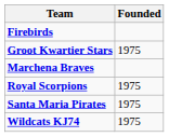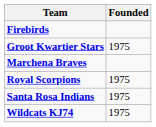 <table class="wikitable">
 <tr>
 <th>Team</th>
 <th>Founded</th>
 </tr>
 <tr>
 <td><strong><a href='#'>Firebirds</a></strong></td>
 <td></td>
 </tr>
 <tr>
 <td><strong><a href='#'>Groot Kwartier Stars</a></strong></td>
 <td>1975</td>
 </tr>
 <tr>
 <td><strong><a href='#'>Marchena Braves</a></strong></td>
 <td></td>
 </tr>
 <tr>
 <td><strong><a href='#'>Royal Scorpions</a></strong></td>
 <td>1975</td>
 </tr>
 <tr>
-<td><strong><a href='#'>Santa Maria Pirates</a></strong></td>
+<td><strong><a href='#'>Santa Rosa Indians</a></strong></td>
 <td>1975</td>
 </tr>
 <tr>
 <td><strong><a href='#'>Wildcats KJ74</a></strong></td>
 <td>1975</td>
 </tr>
 </table>
